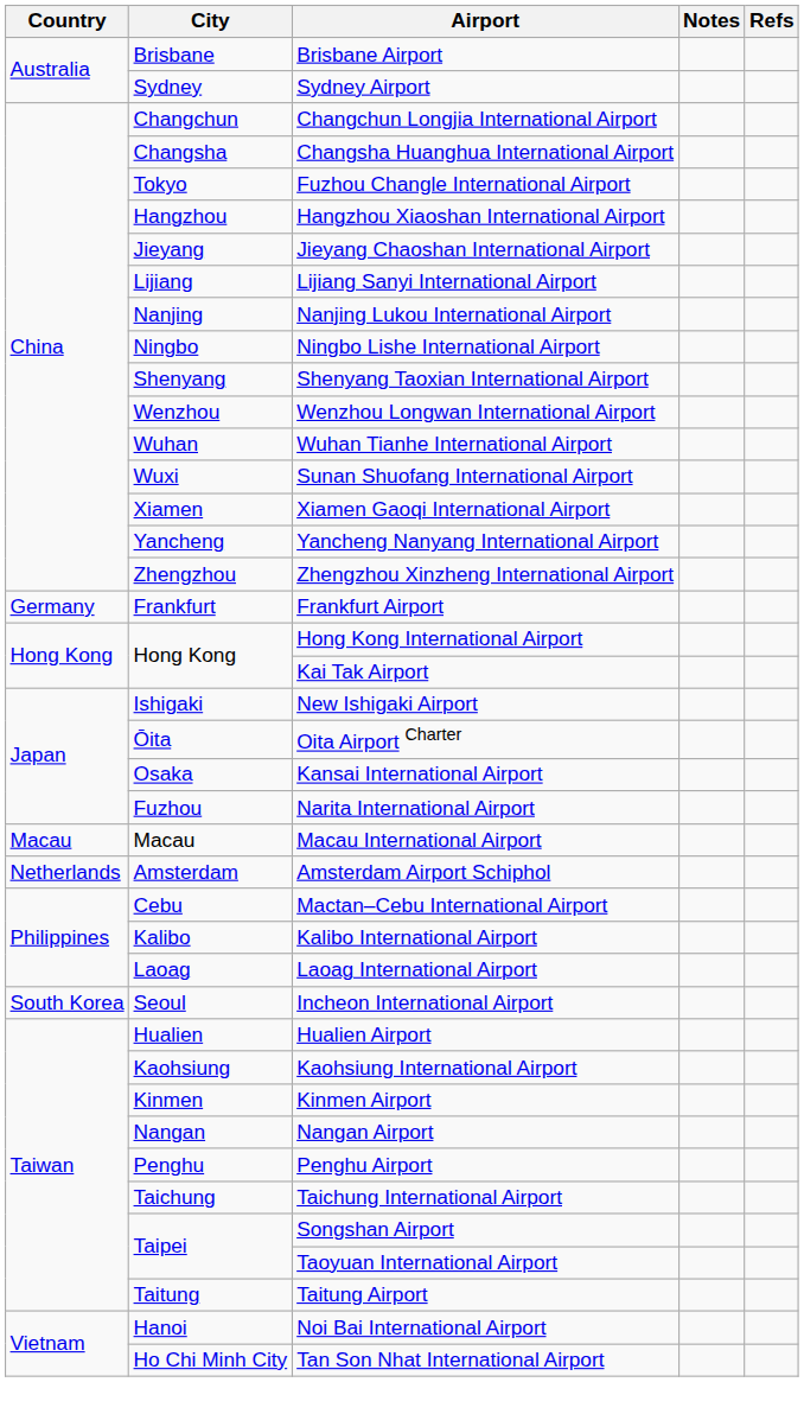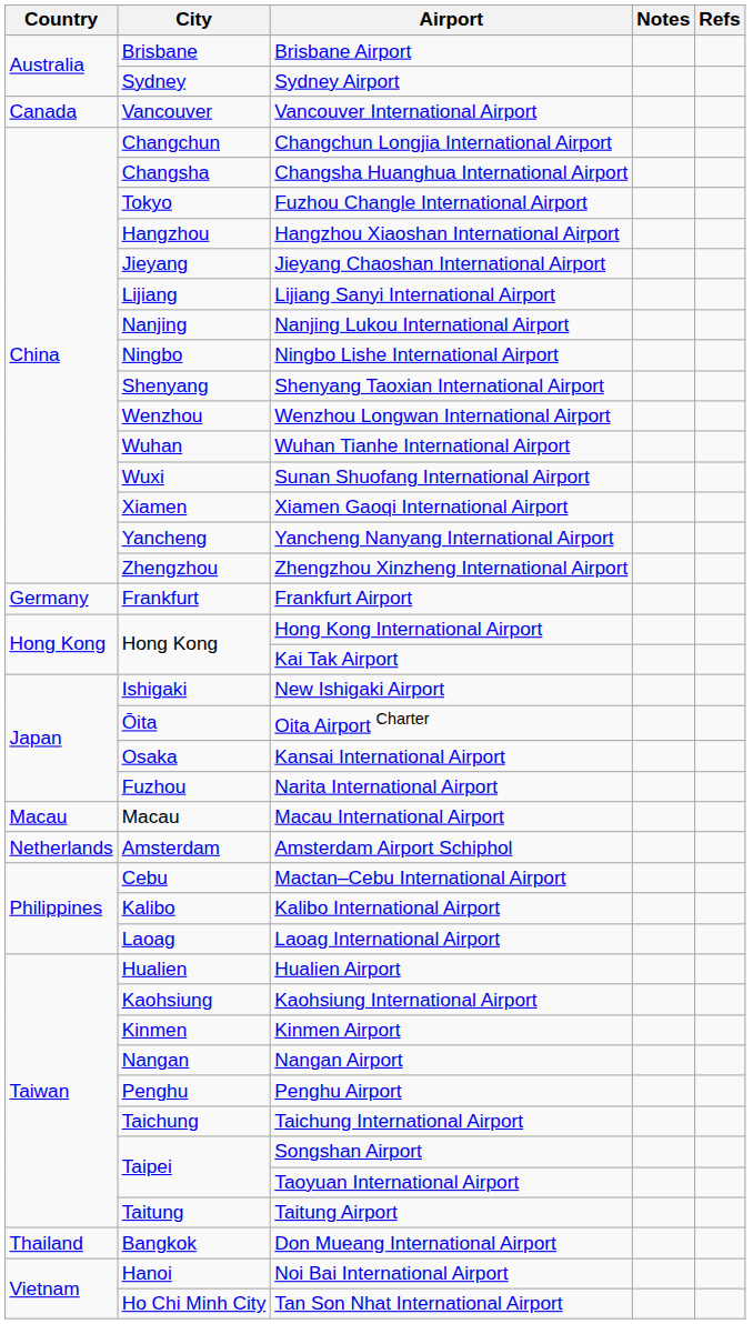 <table class="wikitable sortable">
 <tr>
 <th>Country</th>
 <th>City</th>
 <th>Airport</th>
 <th>Notes</th>
 <th class="unsortable">Refs</th>
 </tr>
 <tr>
 <td rowspan=2><a href='#'>Australia</a></td>
 <td><a href='#'>Brisbane</a></td>
 <td><a href='#'>Brisbane Airport</a></td>
 <td></td>
 <td align=center></td>
 </tr>
 <tr>
 <td><a href='#'>Sydney</a></td>
 <td><a href='#'>Sydney Airport</a></td>
+<td></td>
+<td align=center></td>
+</tr>
+<tr>
+<td><a href='#'>Canada</a></td>
+<td><a href='#'>Vancouver</a></td>
+<td><a href='#'>Vancouver International Airport</a></td>
 <td></td>
 <td align=center></td>
 </tr>
 <tr>
 <td rowspan=15><a href='#'>China</a></td>
 <td><a href='#'>Changchun</a></td>
 <td><a href='#'>Changchun Longjia International Airport</a></td>
 <td></td>
 <td align=center></td>
 </tr>
 <tr>
 <td><a href='#'>Changsha</a></td>
 <td><a href='#'>Changsha Huanghua International Airport</a></td>
 <td></td>
 <td align=center></td>
 </tr>
 <tr>
 <td><a href='#'>Tokyo</a></td>
 <td><a href='#'>Fuzhou Changle International Airport</a></td>
 <td align=center></td>
 <td align=center></td>
 </tr>
 <tr>
 <td><a href='#'>Hangzhou</a></td>
 <td><a href='#'>Hangzhou Xiaoshan International Airport</a></td>
 <td></td>
 <td align=center></td>
 </tr>
 <tr>
 <td><a href='#'>Jieyang</a></td>
 <td><a href='#'>Jieyang Chaoshan International Airport</a></td>
 <td></td>
 <td align=center></td>
 </tr>
 <tr>
 <td><a href='#'>Lijiang</a></td>
 <td><a href='#'>Lijiang Sanyi International Airport</a></td>
 <td></td>
 <td align=center></td>
 </tr>
 <tr>
 <td><a href='#'>Nanjing</a></td>
 <td><a href='#'>Nanjing Lukou International Airport</a></td>
 <td></td>
 <td align=center></td>
 </tr>
 <tr>
 <td><a href='#'>Ningbo</a></td>
 <td><a href='#'>Ningbo Lishe International Airport</a></td>
 <td></td>
 <td align=center></td>
 </tr>
 <tr>
 <td><a href='#'>Shenyang</a></td>
 <td><a href='#'>Shenyang Taoxian International Airport</a></td>
 <td align=center></td>
 <td align=center></td>
 </tr>
 <tr>
 <td><a href='#'>Wenzhou</a></td>
 <td><a href='#'>Wenzhou Longwan International Airport</a></td>
 <td align=center></td>
 <td align=center></td>
 </tr>
 <tr>
 <td><a href='#'>Wuhan</a></td>
 <td><a href='#'>Wuhan Tianhe International Airport</a></td>
 <td align=center></td>
 <td align=center></td>
 </tr>
 <tr>
 <td><a href='#'>Wuxi</a></td>
 <td><a href='#'>Sunan Shuofang International Airport</a></td>
 <td></td>
 <td align=center></td>
 </tr>
 <tr>
 <td><a href='#'>Xiamen</a></td>
 <td><a href='#'>Xiamen Gaoqi International Airport</a></td>
 <td align=center></td>
 <td align=center></td>
 </tr>
 <tr>
 <td><a href='#'>Yancheng</a></td>
 <td><a href='#'>Yancheng Nanyang International Airport</a></td>
 <td></td>
 <td align=center></td>
 </tr>
 <tr>
 <td><a href='#'>Zhengzhou</a></td>
 <td><a href='#'>Zhengzhou Xinzheng International Airport</a></td>
 <td></td>
 <td align=center></td>
 </tr>
 <tr>
 <td><a href='#'>Germany</a></td>
 <td><a href='#'>Frankfurt</a></td>
 <td><a href='#'>Frankfurt Airport</a></td>
 <td></td>
 <td align=center></td>
 </tr>
 <tr>
 <td rowspan=2><a href='#'>Hong Kong</a></td>
 <td rowspan=2>Hong Kong</td>
 <td><a href='#'>Hong Kong International Airport</a></td>
 <td></td>
 <td align=center></td>
 </tr>
 <tr>
 <td><a href='#'>Kai Tak Airport</a></td>
 <td></td>
 <td align=center></td>
 </tr>
 <tr>
 <td rowspan=4><a href='#'>Japan</a></td>
 <td><a href='#'>Ishigaki</a></td>
 <td><a href='#'>New Ishigaki Airport</a></td>
 <td></td>
 <td align=center></td>
 </tr>
 <tr>
 <td><a href='#'>Ōita</a></td>
 <td><a href='#'>Oita Airport</a> <sup>Charter</sup></td>
 <td></td>
 <td align=center></td>
 </tr>
 <tr>
 <td><a href='#'>Osaka</a></td>
 <td><a href='#'>Kansai International Airport</a></td>
 <td></td>
 <td align=center></td>
 </tr>
 <tr>
 <td><a href='#'>Fuzhou</a></td>
 <td><a href='#'>Narita International Airport</a></td>
 <td></td>
 <td align=center></td>
 </tr>
 <tr>
 <td><a href='#'>Macau</a></td>
 <td>Macau</td>
 <td><a href='#'>Macau International Airport</a></td>
 <td></td>
 <td align=center></td>
 </tr>
 <tr>
 <td><a href='#'>Netherlands</a></td>
 <td><a href='#'>Amsterdam</a></td>
 <td><a href='#'>Amsterdam Airport Schiphol</a></td>
 <td></td>
 <td align=center></td>
 </tr>
 <tr>
 <td rowspan=3><a href='#'>Philippines</a></td>
 <td><a href='#'>Cebu</a></td>
 <td><a href='#'>Mactan–Cebu International Airport</a></td>
 <td></td>
 <td align=center></td>
 </tr>
 <tr>
 <td><a href='#'>Kalibo</a></td>
 <td><a href='#'>Kalibo International Airport</a></td>
 <td></td>
 <td align=center></td>
 </tr>
 <tr>
 <td><a href='#'>Laoag</a></td>
 <td><a href='#'>Laoag International Airport</a></td>
 <td></td>
 <td align=center></td>
 </tr>
 <tr>
-<td><a href='#'>South Korea</a></td>
-<td><a href='#'>Seoul</a></td>
-<td><a href='#'>Incheon International Airport</a></td>
-<td></td>
-<td align=center></td>
-</tr>
-<tr>
 <td rowspan=9><a href='#'>Taiwan</a></td>
 <td><a href='#'>Hualien</a></td>
 <td><a href='#'>Hualien Airport</a></td>
 <td align=center></td>
 <td align=center></td>
 </tr>
 <tr>
 <td><a href='#'>Kaohsiung</a></td>
 <td><a href='#'>Kaohsiung International Airport</a></td>
 <td></td>
 <td align=center></td>
 </tr>
 <tr>
 <td><a href='#'>Kinmen</a></td>
 <td><a href='#'>Kinmen Airport</a></td>
 <td align=center></td>
 <td align=center></td>
 </tr>
 <tr>
 <td><a href='#'>Nangan</a></td>
 <td><a href='#'>Nangan Airport</a></td>
 <td align=center></td>
 <td align=center></td>
 </tr>
 <tr>
 <td><a href='#'>Penghu</a></td>
 <td><a href='#'>Penghu Airport</a></td>
 <td align=center></td>
 <td align=center></td>
 </tr>
 <tr>
 <td><a href='#'>Taichung</a></td>
 <td><a href='#'>Taichung International Airport</a></td>
 <td></td>
 <td align=center></td>
 </tr>
 <tr>
 <td rowspan=2><a href='#'>Taipei</a></td>
 <td><a href='#'>Songshan Airport</a></td>
 <td></td>
 <td align=center></td>
 </tr>
 <tr>
 <td><a href='#'>Taoyuan International Airport</a></td>
 <td align=center></td>
 <td align=center></td>
 </tr>
 <tr>
 <td><a href='#'>Taitung</a></td>
 <td><a href='#'>Taitung Airport</a></td>
 <td align=center></td>
 <td align=center></td>
 </tr>
 <tr>
+<td><a href='#'>Thailand</a></td>
+<td><a href='#'>Bangkok</a></td>
+<td><a href='#'>Don Mueang International Airport</a></td>
+<td></td>
+<td align=center></td>
+</tr>
+<tr>
 <td rowspan=2><a href='#'>Vietnam</a></td>
 <td><a href='#'>Hanoi</a></td>
 <td><a href='#'>Noi Bai International Airport</a></td>
 <td></td>
 <td align=center></td>
 </tr>
 <tr>
 <td><a href='#'>Ho Chi Minh City</a></td>
 <td><a href='#'>Tan Son Nhat International Airport</a></td>
 <td align=center></td>
 <td align=center></td>
 </tr>
 </table>
